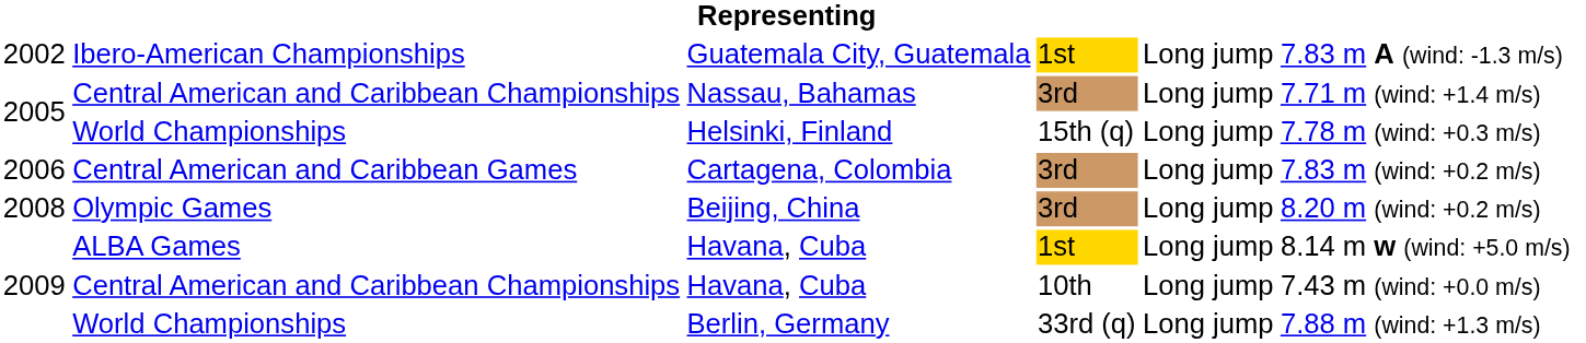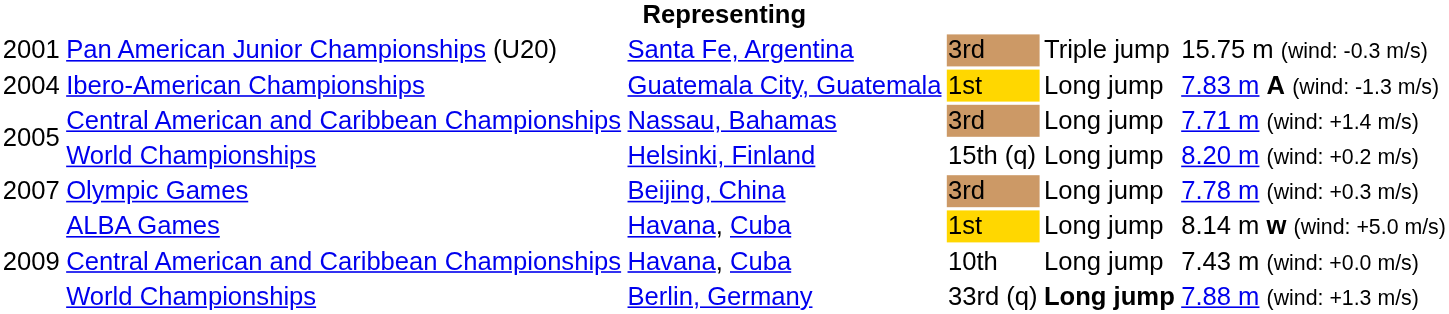 <table>
 <tr>
 <th colspan="6">Representing </th>
 </tr>
 <tr>
-<td>2002</td>
+<td>2001</td>
+<td><a href='#'>Pan American Junior Championships</a> (U20)</td>
+<td><a href='#'>Santa Fe, Argentina</a></td>
+<td bgcolor=cc9966>3rd</td>
+<td>Triple jump</td>
+<td>15.75 m <small>(wind: -0.3 m/s)</small></td>
+</tr>
+<tr>
+<td>2004</td>
 <td><a href='#'>Ibero-American Championships</a></td>
 <td><a href='#'>Guatemala City, Guatemala</a></td>
 <td bgcolor=gold>1st</td>
 <td>Long jump</td>
 <td><a href='#'>7.83 m</a> <strong>A</strong> <small>(wind: -1.3 m/s)</small></td>
 </tr>
 <tr>
 <td rowspan=2>2005</td>
 <td><a href='#'>Central American and Caribbean Championships</a></td>
 <td><a href='#'>Nassau, Bahamas</a></td>
 <td bgcolor=cc9966>3rd</td>
 <td>Long jump</td>
 <td><a href='#'>7.71 m</a> <small>(wind: +1.4 m/s)</small></td>
 </tr>
 <tr>
 <td><a href='#'>World Championships</a></td>
 <td><a href='#'>Helsinki, Finland</a></td>
 <td>15th (q)</td>
 <td>Long jump</td>
-<td><a href='#'>7.78 m</a> <small>(wind: +0.3 m/s)</small></td>
+<td><a href='#'>8.20 m</a> <small>(wind: +0.2 m/s)</small></td>
 </tr>
 <tr>
-<td>2006</td>
-<td><a href='#'>Central American and Caribbean Games</a></td>
-<td><a href='#'>Cartagena, Colombia</a></td>
-<td bgcolor=cc9966>3rd</td>
-<td>Long jump</td>
-<td><a href='#'>7.83 m</a> <small>(wind: +0.2 m/s)</small></td>
-</tr>
-<tr>
-<td>2008</td>
+<td>2007</td>
 <td><a href='#'>Olympic Games</a></td>
 <td><a href='#'>Beijing, China</a></td>
 <td bgcolor=cc9966>3rd</td>
 <td>Long jump</td>
-<td><a href='#'>8.20 m</a> <small>(wind: +0.2 m/s)</small></td>
+<td><a href='#'>7.78 m</a> <small>(wind: +0.3 m/s)</small></td>
 </tr>
 <tr>
 <td rowspan=3>2009</td>
 <td><a href='#'>ALBA Games</a></td>
 <td><a href='#'>Havana</a>, <a href='#'>Cuba</a></td>
 <td bgcolor=gold>1st</td>
 <td>Long jump</td>
 <td>8.14 m <strong>w</strong>  <small>(wind: +5.0 m/s)</small></td>
 </tr>
 <tr>
 <td><a href='#'>Central American and Caribbean Championships</a></td>
 <td><a href='#'>Havana</a>, <a href='#'>Cuba</a></td>
 <td>10th</td>
 <td>Long jump</td>
 <td>7.43 m <small>(wind: +0.0 m/s)</small></td>
 </tr>
 <tr>
 <td><a href='#'>World Championships</a></td>
 <td><a href='#'>Berlin, Germany</a></td>
 <td>33rd (q)</td>
-<td>Long jump</td>
+<td><strong>Long jump</strong></td>
 <td><a href='#'>7.88 m</a> <small>(wind: +1.3 m/s)</small></td>
 </tr>
 </table>
